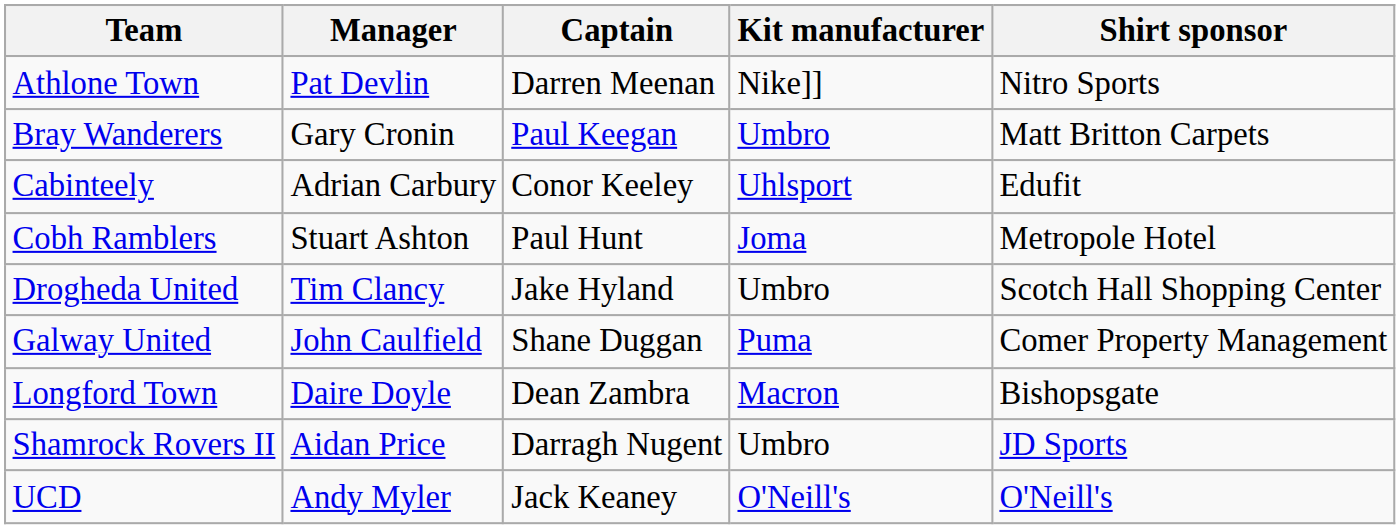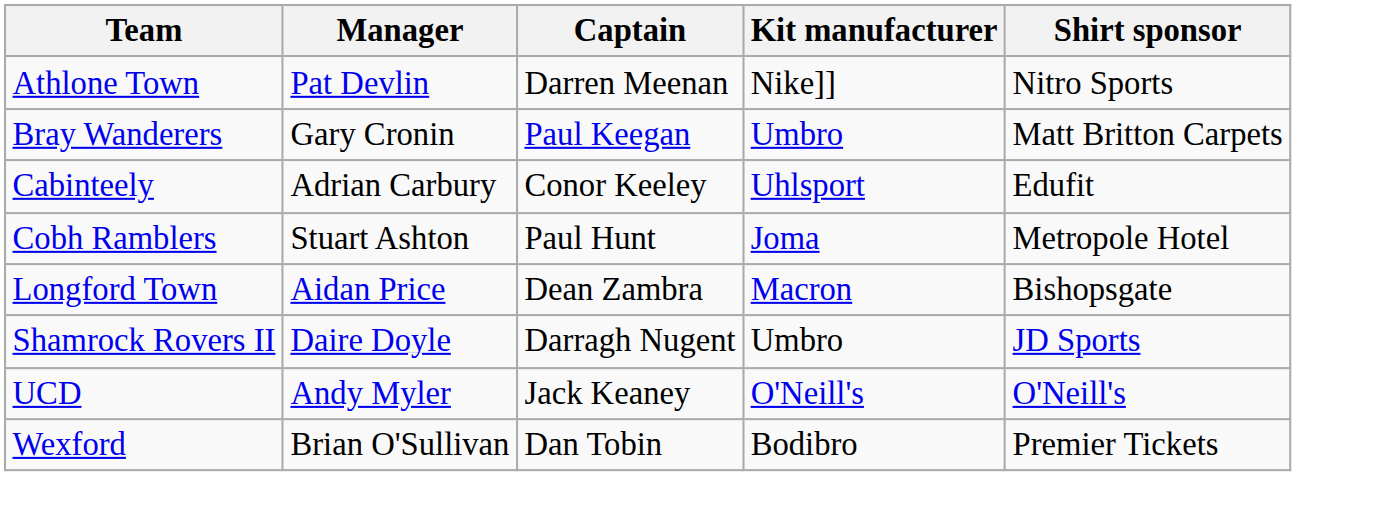 <table class="wikitable sortable" style="text-align: left;">
 <tr>
 <th>Team</th>
 <th>Manager</th>
 <th>Captain</th>
 <th>Kit manufacturer</th>
 <th>Shirt sponsor</th>
 </tr>
 <tr>
 <td><a href='#'>Athlone Town</a></td>
 <td> <a href='#'>Pat Devlin</a></td>
 <td> Darren Meenan</td>
 <td Nike, Inc.>Nike]]</td>
 <td>Nitro Sports</td>
 </tr>
 <tr>
 <td><a href='#'>Bray Wanderers</a></td>
 <td> Gary Cronin</td>
 <td> <a href='#'>Paul Keegan</a></td>
 <td><a href='#'>Umbro</a></td>
 <td>Matt Britton Carpets</td>
 </tr>
 <tr>
 <td><a href='#'>Cabinteely</a></td>
 <td> Adrian Carbury</td>
 <td> Conor Keeley</td>
 <td><a href='#'>Uhlsport</a></td>
 <td>Edufit</td>
 </tr>
 <tr>
 <td><a href='#'>Cobh Ramblers</a></td>
 <td> Stuart Ashton</td>
 <td> Paul Hunt</td>
 <td><a href='#'>Joma</a></td>
 <td>Metropole Hotel</td>
 </tr>
 <tr>
-<td><a href='#'>Drogheda United</a></td>
-<td> <a href='#'>Tim Clancy</a></td>
-<td> Jake Hyland</td>
-<td>Umbro</td>
-<td>Scotch Hall Shopping Center</td>
-</tr>
-<tr>
-<td><a href='#'>Galway United</a></td>
-<td> <a href='#'>John Caulfield</a></td>
-<td> Shane Duggan</td>
-<td><a href='#'>Puma</a></td>
-<td>Comer Property Management</td>
-</tr>
-<tr>
 <td><a href='#'>Longford Town</a></td>
-<td> <a href='#'>Daire Doyle</a></td>
+<td> <a href='#'>Aidan Price</a></td>
 <td> Dean Zambra</td>
 <td><a href='#'>Macron</a></td>
 <td>Bishopsgate</td>
 </tr>
 <tr>
 <td><a href='#'>Shamrock Rovers II</a></td>
-<td> <a href='#'>Aidan Price</a></td>
+<td> <a href='#'>Daire Doyle</a></td>
 <td> Darragh Nugent</td>
 <td>Umbro</td>
 <td><a href='#'>JD Sports</a></td>
 </tr>
 <tr>
 <td><a href='#'>UCD</a></td>
 <td> <a href='#'>Andy Myler</a></td>
 <td> Jack Keaney</td>
 <td><a href='#'>O'Neill's</a></td>
 <td><a href='#'>O'Neill's</a></td>
 </tr>
+<tr>
+<td><a href='#'>Wexford</a></td>
+<td> Brian O'Sullivan</td>
+<td> Dan Tobin</td>
+<td>Bodibro</td>
+<td>Premier Tickets</td>
+</tr>
 </table>
